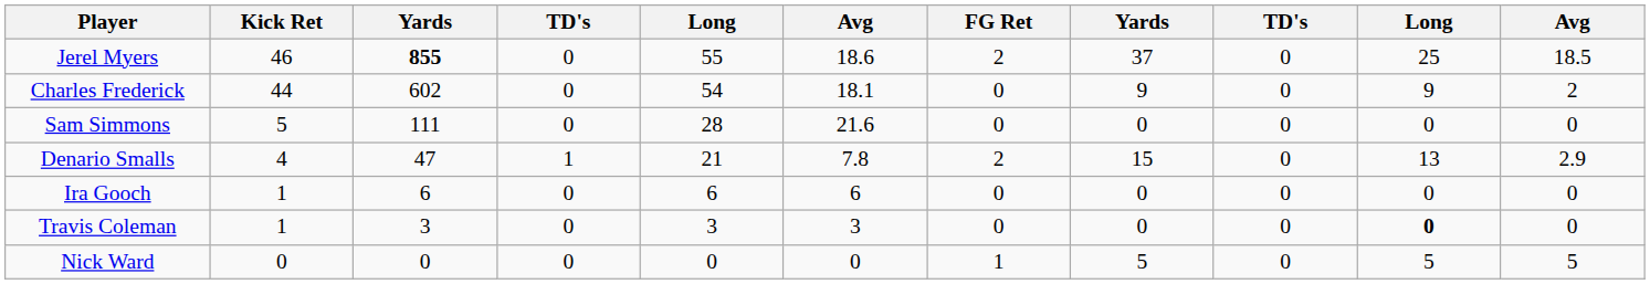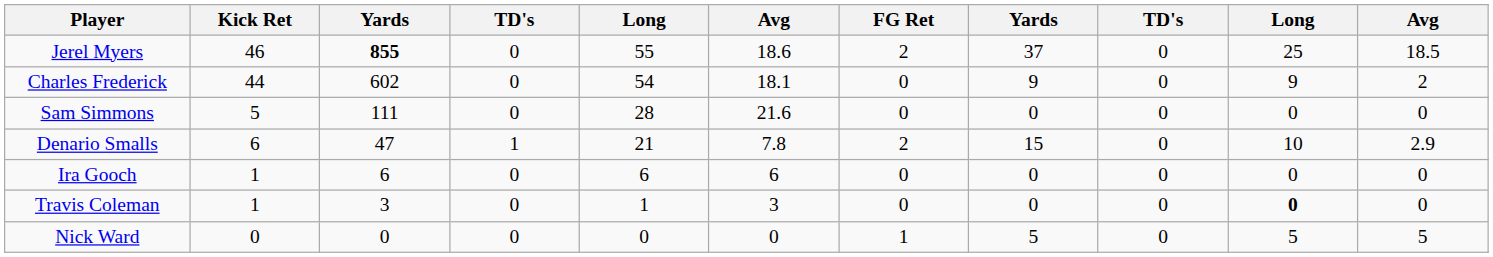 <table class="wikitable sortable">
 <tr>
 <th bgcolor="#DDDDFF" width="10%">Player</th>
 <th bgcolor="#DDDDFF" width="7%">Kick Ret</th>
 <th bgcolor="#DDDDFF" width="7%">Yards</th>
 <th bgcolor="#DDDDFF" width="7%">TD's</th>
 <th bgcolor="#DDDDFF" width="7%">Long</th>
 <th bgcolor="#DDDDFF" width="7%">Avg</th>
 <th bgcolor="#DDDDFF" width="7%">FG Ret</th>
 <th bgcolor="#DDDDFF" width="7%">Yards</th>
 <th bgcolor="#DDDDFF" width="7%">TD's</th>
 <th bgcolor="#DDDDFF" width="7%">Long</th>
 <th bgcolor="#DDDDFF" width="7%">Avg</th>
 </tr>
 <tr align="center">
 <td><a href='#'>Jerel Myers</a></td>
 <td>46</td>
 <td><strong>855</strong></td>
 <td>0</td>
 <td>55</td>
 <td>18.6</td>
 <td>2</td>
 <td>37</td>
 <td>0</td>
 <td>25</td>
 <td>18.5</td>
 </tr>
 <tr align="center">
 <td><a href='#'>Charles Frederick</a></td>
 <td>44</td>
 <td>602</td>
 <td>0</td>
 <td>54</td>
 <td>18.1</td>
 <td>0</td>
 <td>9</td>
 <td>0</td>
 <td>9</td>
 <td>2</td>
 </tr>
 <tr align="center">
 <td><a href='#'>Sam Simmons</a></td>
 <td>5</td>
 <td>111</td>
 <td>0</td>
 <td>28</td>
 <td>21.6</td>
 <td>0</td>
 <td>0</td>
 <td>0</td>
 <td>0</td>
 <td>0</td>
 </tr>
 <tr align="center">
 <td><a href='#'>Denario Smalls</a></td>
-<td>4</td>
+<td>6</td>
 <td>47</td>
 <td>1</td>
 <td>21</td>
 <td>7.8</td>
 <td>2</td>
 <td>15</td>
 <td>0</td>
-<td>13</td>
+<td>10</td>
 <td>2.9</td>
 </tr>
 <tr align="center">
 <td><a href='#'>Ira Gooch</a></td>
 <td>1</td>
 <td>6</td>
 <td>0</td>
 <td>6</td>
 <td>6</td>
 <td>0</td>
 <td>0</td>
 <td>0</td>
 <td>0</td>
 <td>0</td>
 </tr>
 <tr align="center">
 <td><a href='#'>Travis Coleman</a></td>
 <td>1</td>
 <td>3</td>
 <td>0</td>
-<td>3</td>
+<td>1</td>
 <td>3</td>
 <td>0</td>
 <td>0</td>
 <td>0</td>
 <td><strong>0</strong></td>
 <td>0</td>
 </tr>
 <tr align="center">
 <td><a href='#'>Nick Ward</a></td>
 <td>0</td>
 <td>0</td>
 <td>0</td>
 <td>0</td>
 <td>0</td>
 <td>1</td>
 <td>5</td>
 <td>0</td>
 <td>5</td>
 <td>5</td>
 </tr>
 </table>
